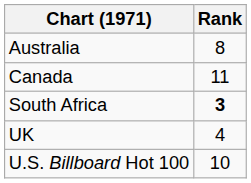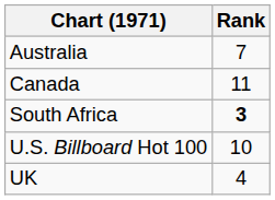 <table class="wikitable sortable">
 <tr>
 <th align="left">Chart (1971)</th>
 <th style="text-align:center;">Rank</th>
 </tr>
 <tr>
 <td>Australia </td>
-<td style="text-align:center;">8</td>
+<td style="text-align:center;">7</td>
 </tr>
 <tr>
 <td>Canada </td>
 <td style="text-align:center;">11</td>
 </tr>
 <tr>
 <td>South Africa </td>
 <td align="center"><strong>3</strong></td>
 </tr>
 <tr>
+<td>U.S. <em>Billboard</em> Hot 100 </td>
+<td style="text-align:center;">10</td>
+</tr>
+<tr>
 <td>UK </td>
 <td style="text-align:center;">4</td>
 </tr>
-<tr>
-<td>U.S. <em>Billboard</em> Hot 100 </td>
-<td style="text-align:center;">10</td>
-</tr>
 </table>
